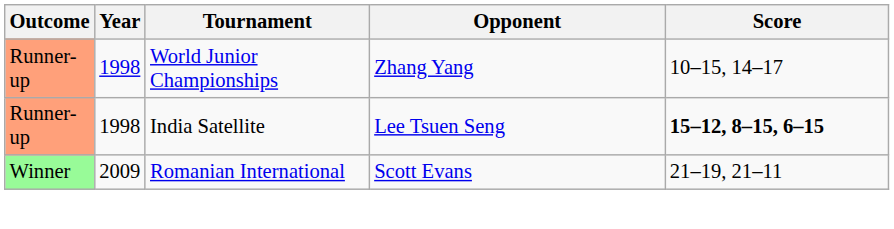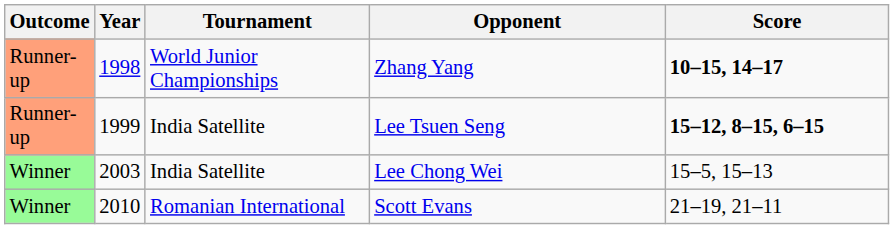 <table class="sortable wikitable" style="font-size: 90%;">
 <tr>
 <th width=50>Outcome</th>
 <th width=20>Year</th>
 <th width=150>Tournament</th>
 <th width=200>Opponent</th>
 <th width=150>Score</th>
 </tr>
 <tr>
 <td bgcolor=FFA07A>Runner-up</td>
 <td><a href='#'>1998</a></td>
 <td><a href='#'>World Junior Championships</a></td>
 <td> <a href='#'>Zhang Yang</a></td>
-<td>10–15, 14–17</td>
+<td><strong>10–15, 14–17</strong></td>
 </tr>
 <tr>
 <td bgcolor=FFA07A>Runner-up</td>
-<td>1998</td>
+<td>1999</td>
 <td>India Satellite</td>
 <td> <a href='#'>Lee Tsuen Seng</a></td>
 <td><strong>15–12, 8–15, 6–15</strong></td>
 </tr>
 <tr>
 <td bgcolor=98FB98>Winner</td>
-<td>2009</td>
+<td>2003</td>
+<td>India Satellite</td>
+<td> <a href='#'>Lee Chong Wei</a></td>
+<td>15–5, 15–13</td>
+</tr>
+<tr>
+<td bgcolor=98FB98>Winner</td>
+<td>2010</td>
 <td><a href='#'>Romanian International</a></td>
 <td> <a href='#'>Scott Evans</a></td>
 <td>21–19, 21–11</td>
 </tr>
 </table>
